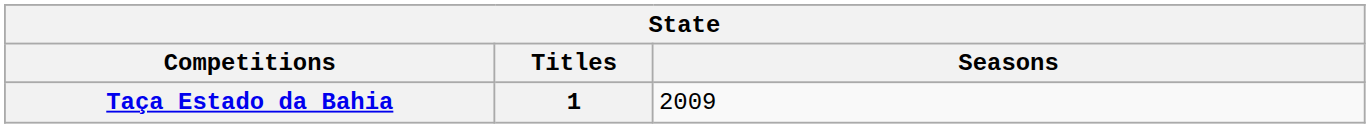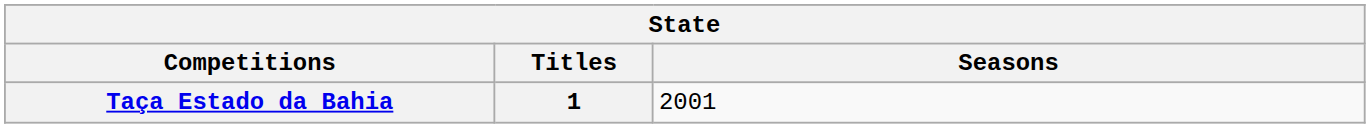 <table class="wikitable">
 <tr>
 <th colspan="3">State</th>
 </tr>
 <tr>
 <th style="width:260px">Competitions</th>
 <th style="width:80px">Titles</th>
 <th style="width:380px">Seasons</th>
 </tr>
 <tr>
 <th><a href='#'>Taça Estado da Bahia</a></th>
 <th style="text-align:center"><strong>1</strong></th>
-<td align="left">2009</td>
+<td align="left">2001</td>
 </tr>
 </table>
